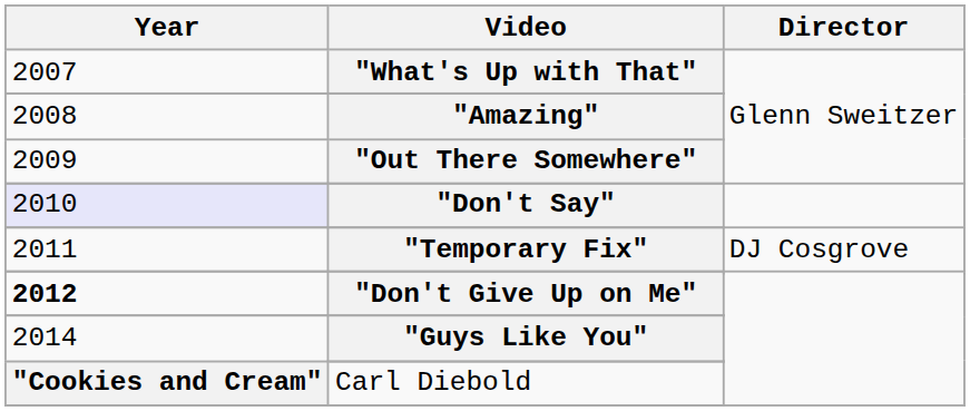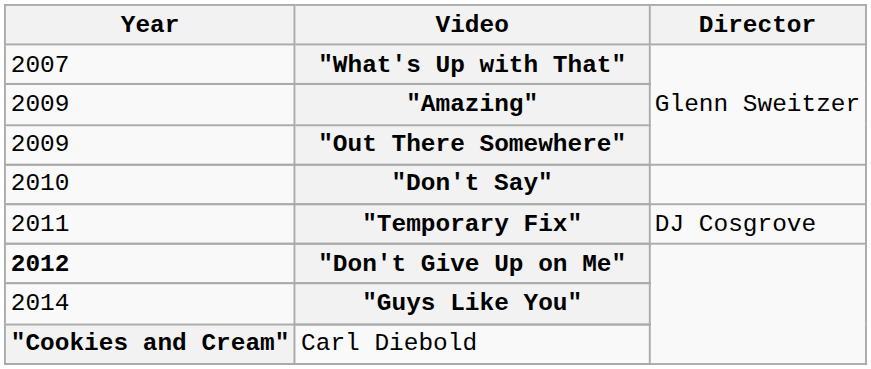 <table class="wikitable plainrowheaders">
 <tr>
 <th>Year</th>
 <th style="width:14em;">Video</th>
 <th>Director</th>
 </tr>
 <tr>
 <td>2007</td>
 <th scope="row">"What's Up with That"</th>
 <td rowspan="4">Glenn Sweitzer</td>
 </tr>
 <tr>
 </tr>
 <tr>
-<td>2008</td>
+<td>2009</td>
 <th scope="row">"Amazing"</th>
 </tr>
 <tr>
 <td rowspan="1">2009</td>
 <th scope="row">"Out There Somewhere"</th>
 </tr>
 <tr>
 </tr>
 <tr>
-<td style="background: lavender;">2010</td>
+<td>2010</td>
 <th scope="row">"Don't Say"</th>
 </tr>
 <tr>
 </tr>
 <tr>
 <td>2011</td>
 <th scope="row">"Temporary Fix"</th>
 <td rowspan="3">DJ Cosgrove</td>
 </tr>
 <tr>
 </tr>
 <tr>
 </tr>
 <tr>
 <td rowspan="1"><strong>2012</strong></td>
 <th scope="row">"Don't Give Up on Me"</th>
 </tr>
 <tr>
 </tr>
 <tr>
 <td rowspan="2">2014</td>
 <th scope="row">"Guys Like You"</th>
 </tr>
 <tr>
 </tr>
 <tr>
 <th scope="row">"Cookies and Cream"</th>
 <td>Carl Diebold</td>
 </tr>
 <tr>
 </tr>
 </table>
